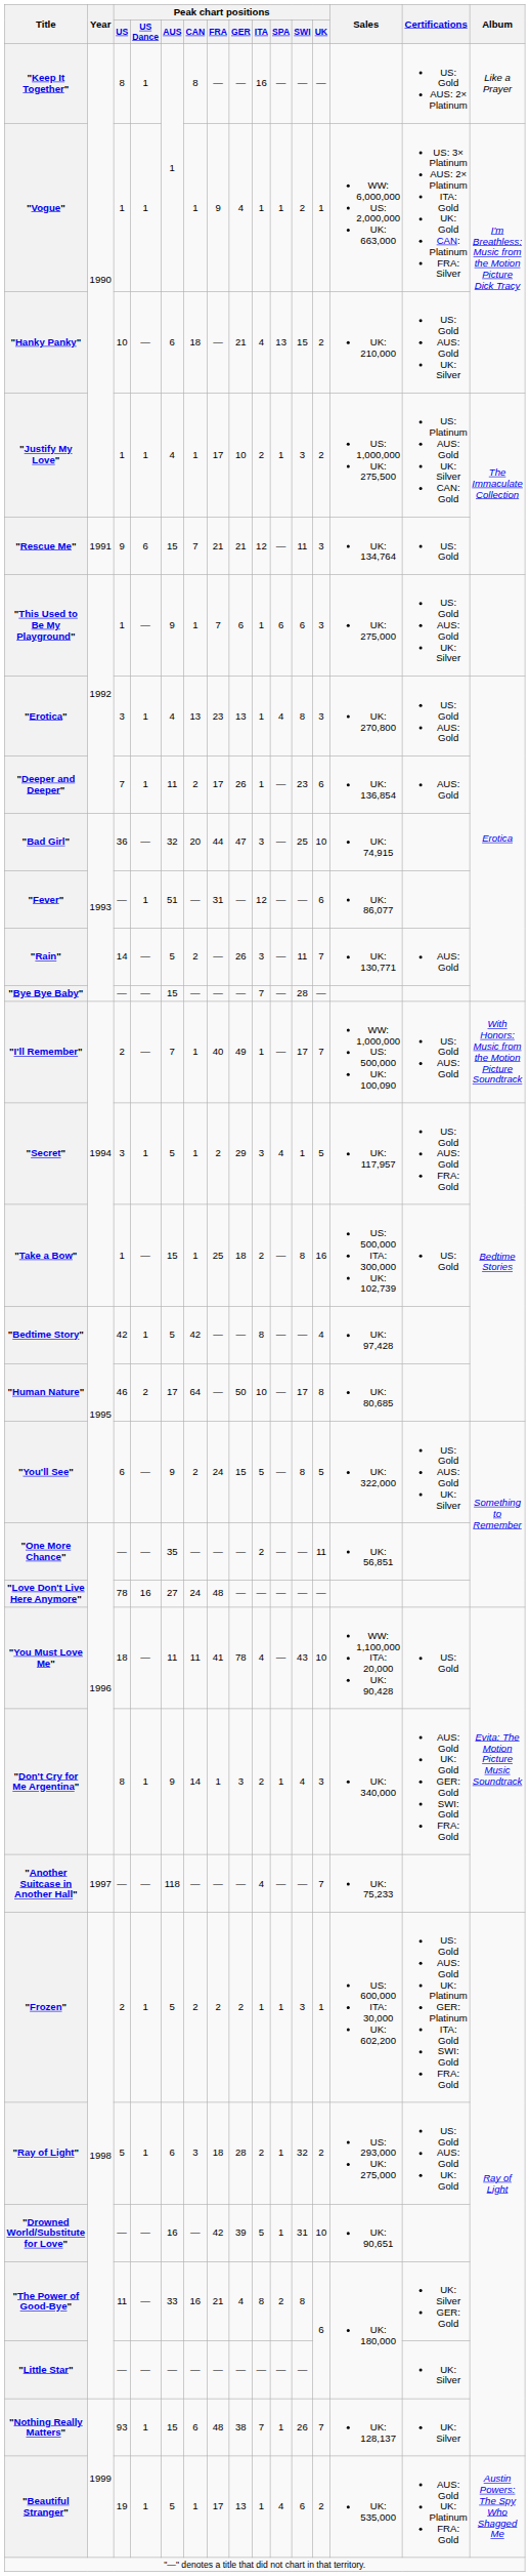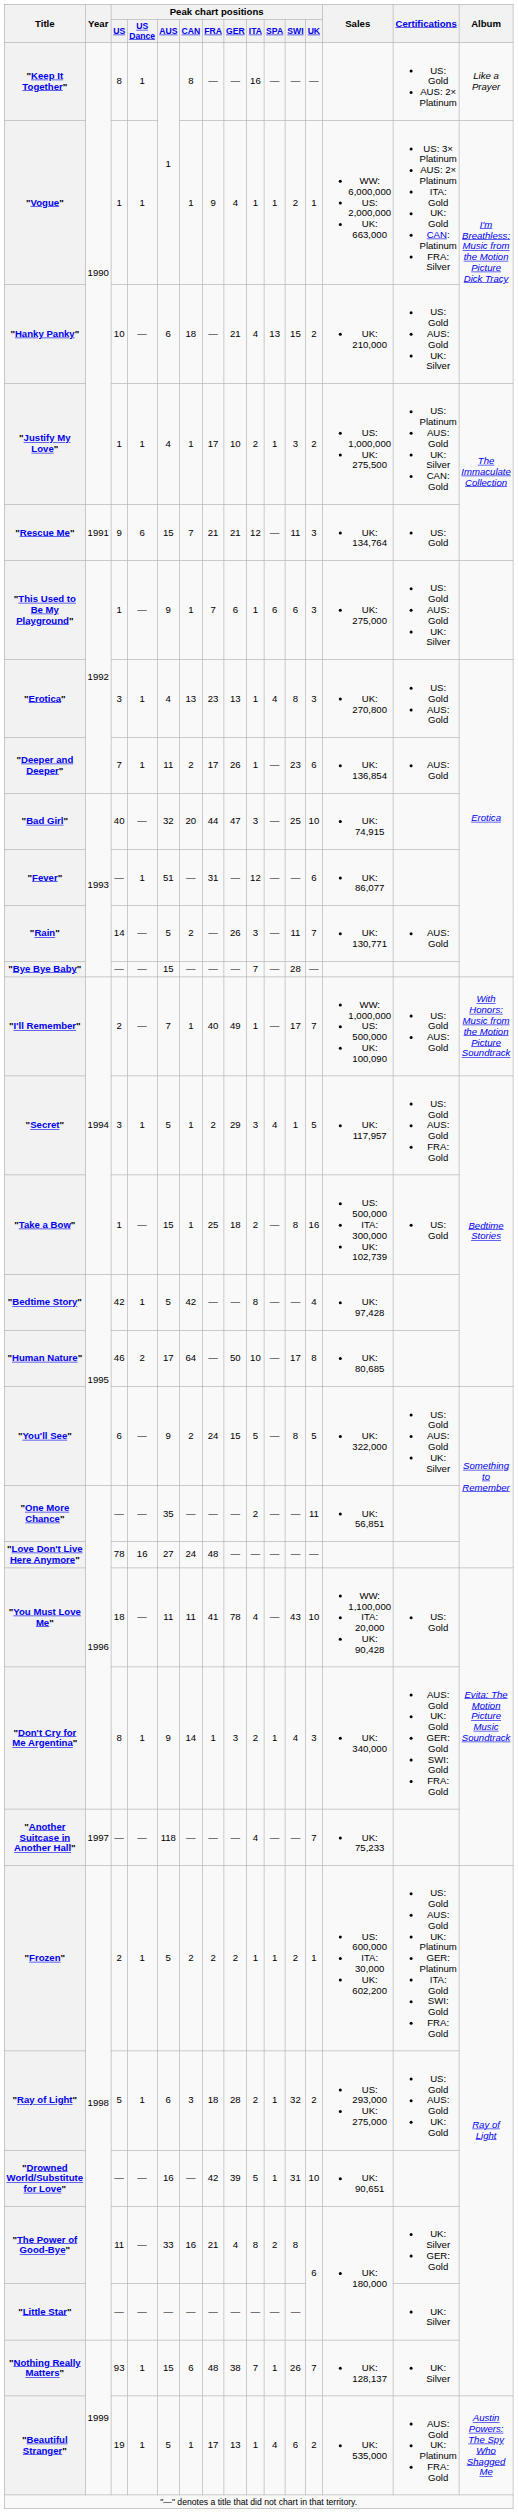 <table class="wikitable plainrowheaders" style="text-align:center;">
 <tr>
 <th scope="col" rowspan="2" style="width:20em;">Title</th>
 <th scope="col" rowspan="2" style="width:2em;">Year</th>
 <th scope="col" colspan="10">Peak chart positions</th>
 <th scope="col" rowspan="2" style="width:11em;">Sales</th>
 <th scope="col" rowspan="2" style="width:12em;"><a href='#'>Certifications</a></th>
 <th scope="col" rowspan="2" style="width:9em;">Album</th>
 </tr>
 <tr>
 <th scope="col" style="width:2.75em; font-size:90%;"><a href='#'>US</a><br></th>
 <th scope="col" style="width:2.75em; font-size:90%;"><a href='#'>US<br>Dance</a><br></th>
 <th scope="col" style="width:2.75em; font-size:90%;"><a href='#'>AUS</a><br></th>
 <th scope="col" style="width:2.75em; font-size:90%;"><a href='#'>CAN</a><br></th>
 <th scope="col" style="width:2.75em; font-size:90%;"><a href='#'>FRA</a><br></th>
 <th scope="col" style="width:2.75em; font-size:90%;"><a href='#'>GER</a><br></th>
 <th scope="col" style="width:2.75em; font-size:90%;"><a href='#'>ITA</a><br></th>
 <th scope="col" style="width:2.75em;font-size:90%;"><a href='#'>SPA</a><br></th>
 <th scope="col" style="width:2.75em; font-size:90%;"><a href='#'>SWI</a><br></th>
 <th scope="col" style="width:2.75em; font-size:90%;"><a href='#'>UK</a><br></th>
 </tr>
 <tr>
 <th scope="row">"<a href='#'>Keep It Together</a>"</th>
 <td rowspan="4">1990</td>
 <td>8</td>
 <td>1</td>
 <td rowspan="2">1</td>
 <td>8</td>
 <td>—</td>
 <td>—</td>
 <td>16</td>
 <td>—</td>
 <td>—</td>
 <td>—</td>
 <td></td>
 <td><br><ul><li>US: Gold</li><li>AUS: 2× Platinum</li></ul></td>
 <td><em>Like a Prayer</em></td>
 </tr>
 <tr>
 <th scope="row">"<a href='#'>Vogue</a>"</th>
 <td>1</td>
 <td>1</td>
 <td>1</td>
 <td>9</td>
 <td>4</td>
 <td>1</td>
 <td>1</td>
 <td>2</td>
 <td>1</td>
 <td><br><ul><li>WW: 6,000,000</li><li>US: 2,000,000</li><li>UK: 663,000</li></ul></td>
 <td><br><ul><li>US: 3× Platinum</li><li>AUS: 2× Platinum</li><li>ITA: Gold</li><li>UK: Gold</li><li><a href='#'>CAN</a>: Platinum</li><li>FRA: Silver</li></ul></td>
 <td rowspan="2"><em><a href='#'>I'm Breathless: Music from the Motion Picture Dick Tracy</a></em></td>
 </tr>
 <tr>
 <th scope="row">"<a href='#'>Hanky Panky</a>"</th>
 <td>10</td>
 <td>—</td>
 <td>6</td>
 <td>18</td>
 <td>—</td>
 <td>21</td>
 <td>4</td>
 <td>13</td>
 <td>15</td>
 <td>2</td>
 <td><br><ul><li>UK: 210,000</li></ul></td>
 <td><br><ul><li>US: Gold</li><li>AUS: Gold</li><li>UK: Silver</li></ul></td>
 </tr>
 <tr>
 <th scope="row">"<a href='#'>Justify My Love</a>"</th>
 <td>1</td>
 <td>1</td>
 <td>4</td>
 <td>1</td>
 <td>17</td>
 <td>10</td>
 <td>2</td>
 <td>1</td>
 <td>3</td>
 <td>2</td>
 <td><br><ul><li>US: 1,000,000</li><li>UK: 275,500</li></ul></td>
 <td><br><ul><li>US: Platinum</li><li>AUS: Gold</li><li>UK: Silver</li><li>CAN: Gold</li></ul></td>
 <td rowspan="2"><em><a href='#'>The Immaculate Collection</a></em></td>
 </tr>
 <tr>
 <th scope="row">"<a href='#'>Rescue Me</a>"</th>
 <td>1991</td>
 <td>9</td>
 <td>6</td>
 <td>15</td>
 <td>7</td>
 <td>21</td>
 <td>21</td>
 <td>12</td>
 <td>—</td>
 <td>11</td>
 <td>3</td>
 <td><br><ul><li>UK: 134,764</li></ul></td>
 <td><br><ul><li>US: Gold</li></ul></td>
 </tr>
 <tr>
 <th scope="row">"<a href='#'>This Used to Be My Playground</a>"</th>
 <td rowspan="3">1992</td>
 <td>1</td>
 <td>—</td>
 <td>9</td>
 <td>1</td>
 <td>7</td>
 <td>6</td>
 <td>1</td>
 <td>6</td>
 <td>6</td>
 <td>3</td>
 <td><br><ul><li>UK: 275,000</li></ul></td>
 <td><br><ul><li>US: Gold</li><li>AUS: Gold</li><li>UK: Silver</li></ul></td>
 <td></td>
 </tr>
 <tr>
 <th scope="row">"<a href='#'>Erotica</a>"</th>
 <td>3</td>
 <td>1</td>
 <td>4</td>
 <td>13</td>
 <td>23</td>
 <td>13</td>
 <td>1</td>
 <td>4</td>
 <td>8</td>
 <td>3</td>
 <td><br><ul><li>UK: 270,800</li></ul></td>
 <td><br><ul><li>US: Gold</li><li>AUS: Gold</li></ul></td>
 <td rowspan="6"><em><a href='#'>Erotica</a></em></td>
 </tr>
 <tr>
 <th scope="row">"<a href='#'>Deeper and Deeper</a>"</th>
 <td>7</td>
 <td>1</td>
 <td>11</td>
 <td>2</td>
 <td>17</td>
 <td>26</td>
 <td>1</td>
 <td>—</td>
 <td>23</td>
 <td>6</td>
 <td><br><ul><li>UK: 136,854</li></ul></td>
 <td><br><ul><li>AUS: Gold</li></ul></td>
 </tr>
 <tr>
 <th scope="row">"<a href='#'>Bad Girl</a>"</th>
 <td rowspan="4">1993</td>
-<td>36</td>
+<td>40</td>
 <td>—</td>
 <td>32</td>
 <td>20</td>
 <td>44</td>
 <td>47</td>
 <td>3</td>
 <td>—</td>
 <td>25</td>
 <td>10</td>
 <td><br><ul><li>UK: 74,915</li></ul></td>
 <td></td>
 </tr>
 <tr>
 <th scope="row">"<a href='#'>Fever</a>"</th>
 <td>—</td>
 <td>1</td>
 <td>51</td>
 <td>—</td>
 <td>31</td>
 <td>—</td>
 <td>12</td>
 <td>—</td>
 <td>—</td>
 <td>6</td>
 <td><br><ul><li>UK: 86,077</li></ul></td>
 <td></td>
 </tr>
 <tr>
 <th scope="row">"<a href='#'>Rain</a>"</th>
 <td>14</td>
 <td>—</td>
 <td>5</td>
 <td>2</td>
 <td>—</td>
 <td>26</td>
 <td>3</td>
 <td>—</td>
 <td>11</td>
 <td>7</td>
 <td><br><ul><li>UK: 130,771</li></ul></td>
 <td><br><ul><li>AUS: Gold</li></ul></td>
 </tr>
 <tr>
 <th scope="row">"<a href='#'>Bye Bye Baby</a>"</th>
 <td>—</td>
 <td>—</td>
 <td>15</td>
 <td>—</td>
 <td>—</td>
 <td>—</td>
 <td>7</td>
 <td>—</td>
 <td>28</td>
 <td>—</td>
 <td></td>
 <td></td>
 </tr>
 <tr>
 <th scope="row">"<a href='#'>I'll Remember</a>"</th>
 <td rowspan="3">1994</td>
 <td>2</td>
 <td>—</td>
 <td>7</td>
 <td>1</td>
 <td>40</td>
 <td>49</td>
 <td>1</td>
 <td>—</td>
 <td>17</td>
 <td>7</td>
 <td><br><ul><li>WW: 1,000,000</li><li>US: 500,000</li><li>UK: 100,090</li></ul></td>
 <td><br><ul><li>US: Gold</li><li>AUS: Gold</li></ul></td>
 <td><em><a href='#'>With Honors: Music from the Motion Picture Soundtrack</a></em></td>
 </tr>
 <tr>
 <th scope="row">"<a href='#'>Secret</a>"</th>
 <td>3</td>
 <td>1</td>
 <td>5</td>
 <td>1</td>
 <td>2</td>
 <td>29</td>
 <td>3</td>
 <td>4</td>
 <td>1</td>
 <td>5</td>
 <td><br><ul><li>UK: 117,957</li></ul></td>
 <td><br><ul><li>US: Gold</li><li>AUS: Gold</li><li>FRA: Gold</li></ul></td>
 <td rowspan="4"><em><a href='#'>Bedtime Stories</a></em></td>
 </tr>
 <tr>
 <th scope="row">"<a href='#'>Take a Bow</a>"</th>
 <td>1</td>
 <td>—</td>
 <td>15</td>
 <td>1</td>
 <td>25</td>
 <td>18</td>
 <td>2</td>
 <td>—</td>
 <td>8</td>
 <td>16</td>
 <td><br><ul><li>US: 500,000</li><li>ITA: 300,000</li><li>UK: 102,739</li></ul></td>
 <td><br><ul><li>US: Gold</li></ul></td>
 </tr>
 <tr>
 <th scope="row">"<a href='#'>Bedtime Story</a>"</th>
 <td rowspan="3">1995</td>
 <td>42</td>
 <td>1</td>
 <td>5</td>
 <td>42</td>
 <td>—</td>
 <td>—</td>
 <td>8</td>
 <td>—</td>
 <td>—</td>
 <td>4</td>
 <td><br><ul><li>UK: 97,428</li></ul></td>
 <td></td>
 </tr>
 <tr>
 <th scope="row">"<a href='#'>Human Nature</a>"</th>
 <td>46</td>
 <td>2</td>
 <td>17</td>
 <td>64</td>
 <td>—</td>
 <td>50</td>
 <td>10</td>
 <td>—</td>
 <td>17</td>
 <td>8</td>
 <td><br><ul><li>UK: 80,685</li></ul></td>
 <td></td>
 </tr>
 <tr>
 <th scope="row">"<a href='#'>You'll See</a>"</th>
 <td>6</td>
 <td>—</td>
 <td>9</td>
 <td>2</td>
 <td>24</td>
 <td>15</td>
 <td>5</td>
 <td>—</td>
 <td>8</td>
 <td>5</td>
 <td><br><ul><li>UK: 322,000</li></ul></td>
 <td><br><ul><li>US: Gold</li><li>AUS: Gold</li><li>UK: Silver</li></ul></td>
 <td rowspan="3"><em><a href='#'>Something to Remember</a></em></td>
 </tr>
 <tr>
 <th scope="row">"<a href='#'>One More Chance</a>"</th>
 <td rowspan="4">1996</td>
 <td>—</td>
 <td>—</td>
 <td>35</td>
 <td>—</td>
 <td>—</td>
 <td>—</td>
 <td>2</td>
 <td>—</td>
 <td>—</td>
 <td>11</td>
 <td><br><ul><li>UK: 56,851</li></ul></td>
 <td></td>
 </tr>
 <tr>
 <th scope="row">"<a href='#'>Love Don't Live Here Anymore</a>"</th>
 <td>78</td>
 <td>16</td>
 <td>27</td>
 <td>24</td>
 <td>48</td>
 <td>—</td>
 <td>—</td>
 <td>—</td>
 <td>—</td>
 <td>—</td>
 <td></td>
 <td></td>
 </tr>
 <tr>
 <th scope="row">"<a href='#'>You Must Love Me</a>"</th>
 <td>18</td>
 <td>—</td>
 <td>11</td>
 <td>11</td>
 <td>41</td>
 <td>78</td>
 <td>4</td>
 <td>—</td>
 <td>43</td>
 <td>10</td>
 <td><br><ul><li>WW: 1,100,000</li><li>ITA: 20,000</li><li>UK: 90,428</li></ul></td>
 <td><br><ul><li>US: Gold</li></ul></td>
 <td rowspan="3"><em><a href='#'>Evita: The Motion Picture Music Soundtrack</a></em></td>
 </tr>
 <tr>
 <th scope="row">"<a href='#'>Don't Cry for Me Argentina</a>"</th>
 <td>8</td>
 <td>1</td>
 <td>9</td>
 <td>14 </td>
 <td>1</td>
 <td>3</td>
 <td>2</td>
 <td>1</td>
 <td>4</td>
 <td>3</td>
 <td><br><ul><li>UK: 340,000</li></ul></td>
 <td><br><ul><li>AUS: Gold</li><li>UK: Gold</li><li>GER: Gold</li><li>SWI: Gold</li><li>FRA: Gold</li></ul></td>
 </tr>
 <tr>
 <th scope="row">"<a href='#'>Another Suitcase in Another Hall</a>"</th>
 <td>1997</td>
 <td>—</td>
 <td>—</td>
 <td>118</td>
 <td>—</td>
 <td>—</td>
 <td>—</td>
 <td>4</td>
 <td>—</td>
 <td>—</td>
 <td>7</td>
 <td><br><ul><li>UK: 75,233</li></ul></td>
 <td></td>
 </tr>
 <tr>
 <th scope="row">"<a href='#'>Frozen</a>"</th>
 <td rowspan="5">1998</td>
 <td>2</td>
 <td>1</td>
 <td>5</td>
 <td>2</td>
 <td>2</td>
 <td>2</td>
 <td>1</td>
 <td>1</td>
-<td>3</td>
+<td>2</td>
 <td>1</td>
 <td><br><ul><li>US: 600,000</li><li>ITA: 30,000</li><li>UK: 602,200</li></ul></td>
 <td><br><ul><li>US: Gold</li><li>AUS: Gold</li><li>UK: Platinum</li><li>GER: Platinum</li><li>ITA: Gold</li><li>SWI: Gold</li><li>FRA: Gold</li></ul></td>
 <td rowspan="6"><em><a href='#'>Ray of Light</a></em></td>
 </tr>
 <tr>
 <th scope="row">"<a href='#'>Ray of Light</a>"</th>
 <td>5</td>
 <td>1</td>
 <td>6</td>
 <td>3</td>
 <td>18</td>
 <td>28</td>
 <td>2</td>
 <td>1</td>
 <td>32</td>
 <td>2</td>
 <td><br><ul><li>US: 293,000</li><li>UK: 275,000</li></ul></td>
 <td><br><ul><li>US: Gold</li><li>AUS: Gold</li><li>UK: Gold</li></ul></td>
 </tr>
 <tr>
 <th scope="row">"<a href='#'>Drowned World/Substitute for Love</a>"</th>
 <td>—</td>
 <td>—</td>
 <td>16</td>
 <td>—</td>
 <td>42</td>
 <td>39</td>
 <td>5</td>
 <td>1</td>
 <td>31</td>
 <td>10</td>
 <td><br><ul><li>UK: 90,651</li></ul></td>
 <td></td>
 </tr>
 <tr>
 <th scope="row">"<a href='#'>The Power of Good-Bye</a>"</th>
 <td>11</td>
 <td>—</td>
 <td>33</td>
 <td>16</td>
 <td>21</td>
 <td>4</td>
 <td>8</td>
 <td>2</td>
 <td>8</td>
 <td rowspan="2">6</td>
 <td rowspan="2"><br><ul><li>UK: 180,000</li></ul></td>
 <td><br><ul><li>UK: Silver</li><li>GER: Gold</li></ul></td>
 </tr>
 <tr>
 <th scope="row">"<a href='#'>Little Star</a>"</th>
 <td>—</td>
 <td>—</td>
 <td>—</td>
 <td>—</td>
 <td>—</td>
 <td>—</td>
 <td>—</td>
 <td>—</td>
 <td>—</td>
 <td><br><ul><li>UK: Silver</li></ul></td>
 </tr>
 <tr>
 <th scope="row">"<a href='#'>Nothing Really Matters</a>"</th>
 <td rowspan="2">1999</td>
 <td>93</td>
 <td>1</td>
 <td>15</td>
 <td>6</td>
 <td>48</td>
 <td>38</td>
 <td>7</td>
 <td>1</td>
 <td>26</td>
 <td>7</td>
 <td><br><ul><li>UK: 128,137</li></ul></td>
 <td><br><ul><li>UK: Silver</li></ul></td>
 </tr>
 <tr>
 <th scope="row">"<a href='#'>Beautiful Stranger</a>"</th>
 <td>19</td>
 <td>1</td>
 <td>5</td>
 <td>1</td>
 <td>17</td>
 <td>13</td>
 <td>1</td>
 <td>4</td>
 <td>6</td>
 <td>2</td>
 <td><br><ul><li>UK: 535,000</li></ul></td>
 <td><br><ul><li>AUS: Gold</li><li>UK: Platinum</li><li>FRA: Gold</li></ul></td>
 <td><em><a href='#'>Austin Powers: The Spy Who Shagged Me</a></em></td>
 </tr>
 <tr>
 <td colspan="15" style="font-size:90%">"—" denotes a title that did not chart in that territory.</td>
 </tr>
 </table>
